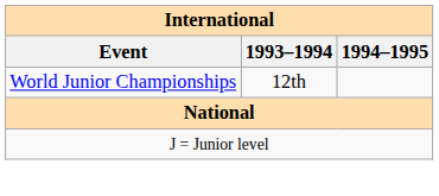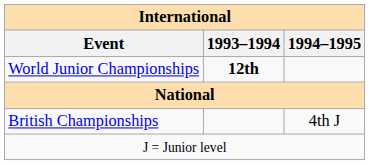 <table class="wikitable" style="text-align:center">
 <tr>
 <th style="background-color: #ffdead; " colspan=3 align=center>International</th>
 </tr>
 <tr>
 <th>Event</th>
 <th>1993–1994</th>
 <th>1994–1995</th>
 </tr>
 <tr>
 <td align=left><a href='#'>World Junior Championships</a></td>
-<td>12th</td>
+<td><strong>12th</strong></td>
 <td></td>
 </tr>
 <tr>
 <th style="background-color: #ffdead; " colspan=3 align=center>National</th>
 </tr>
 <tr>
+<td align=left><a href='#'>British Championships</a></td>
+<td></td>
+<td>4th J</td>
+</tr>
+<tr>
 <td colspan=3 align=center><small> J = Junior level </small></td>
 </tr>
 </table>
